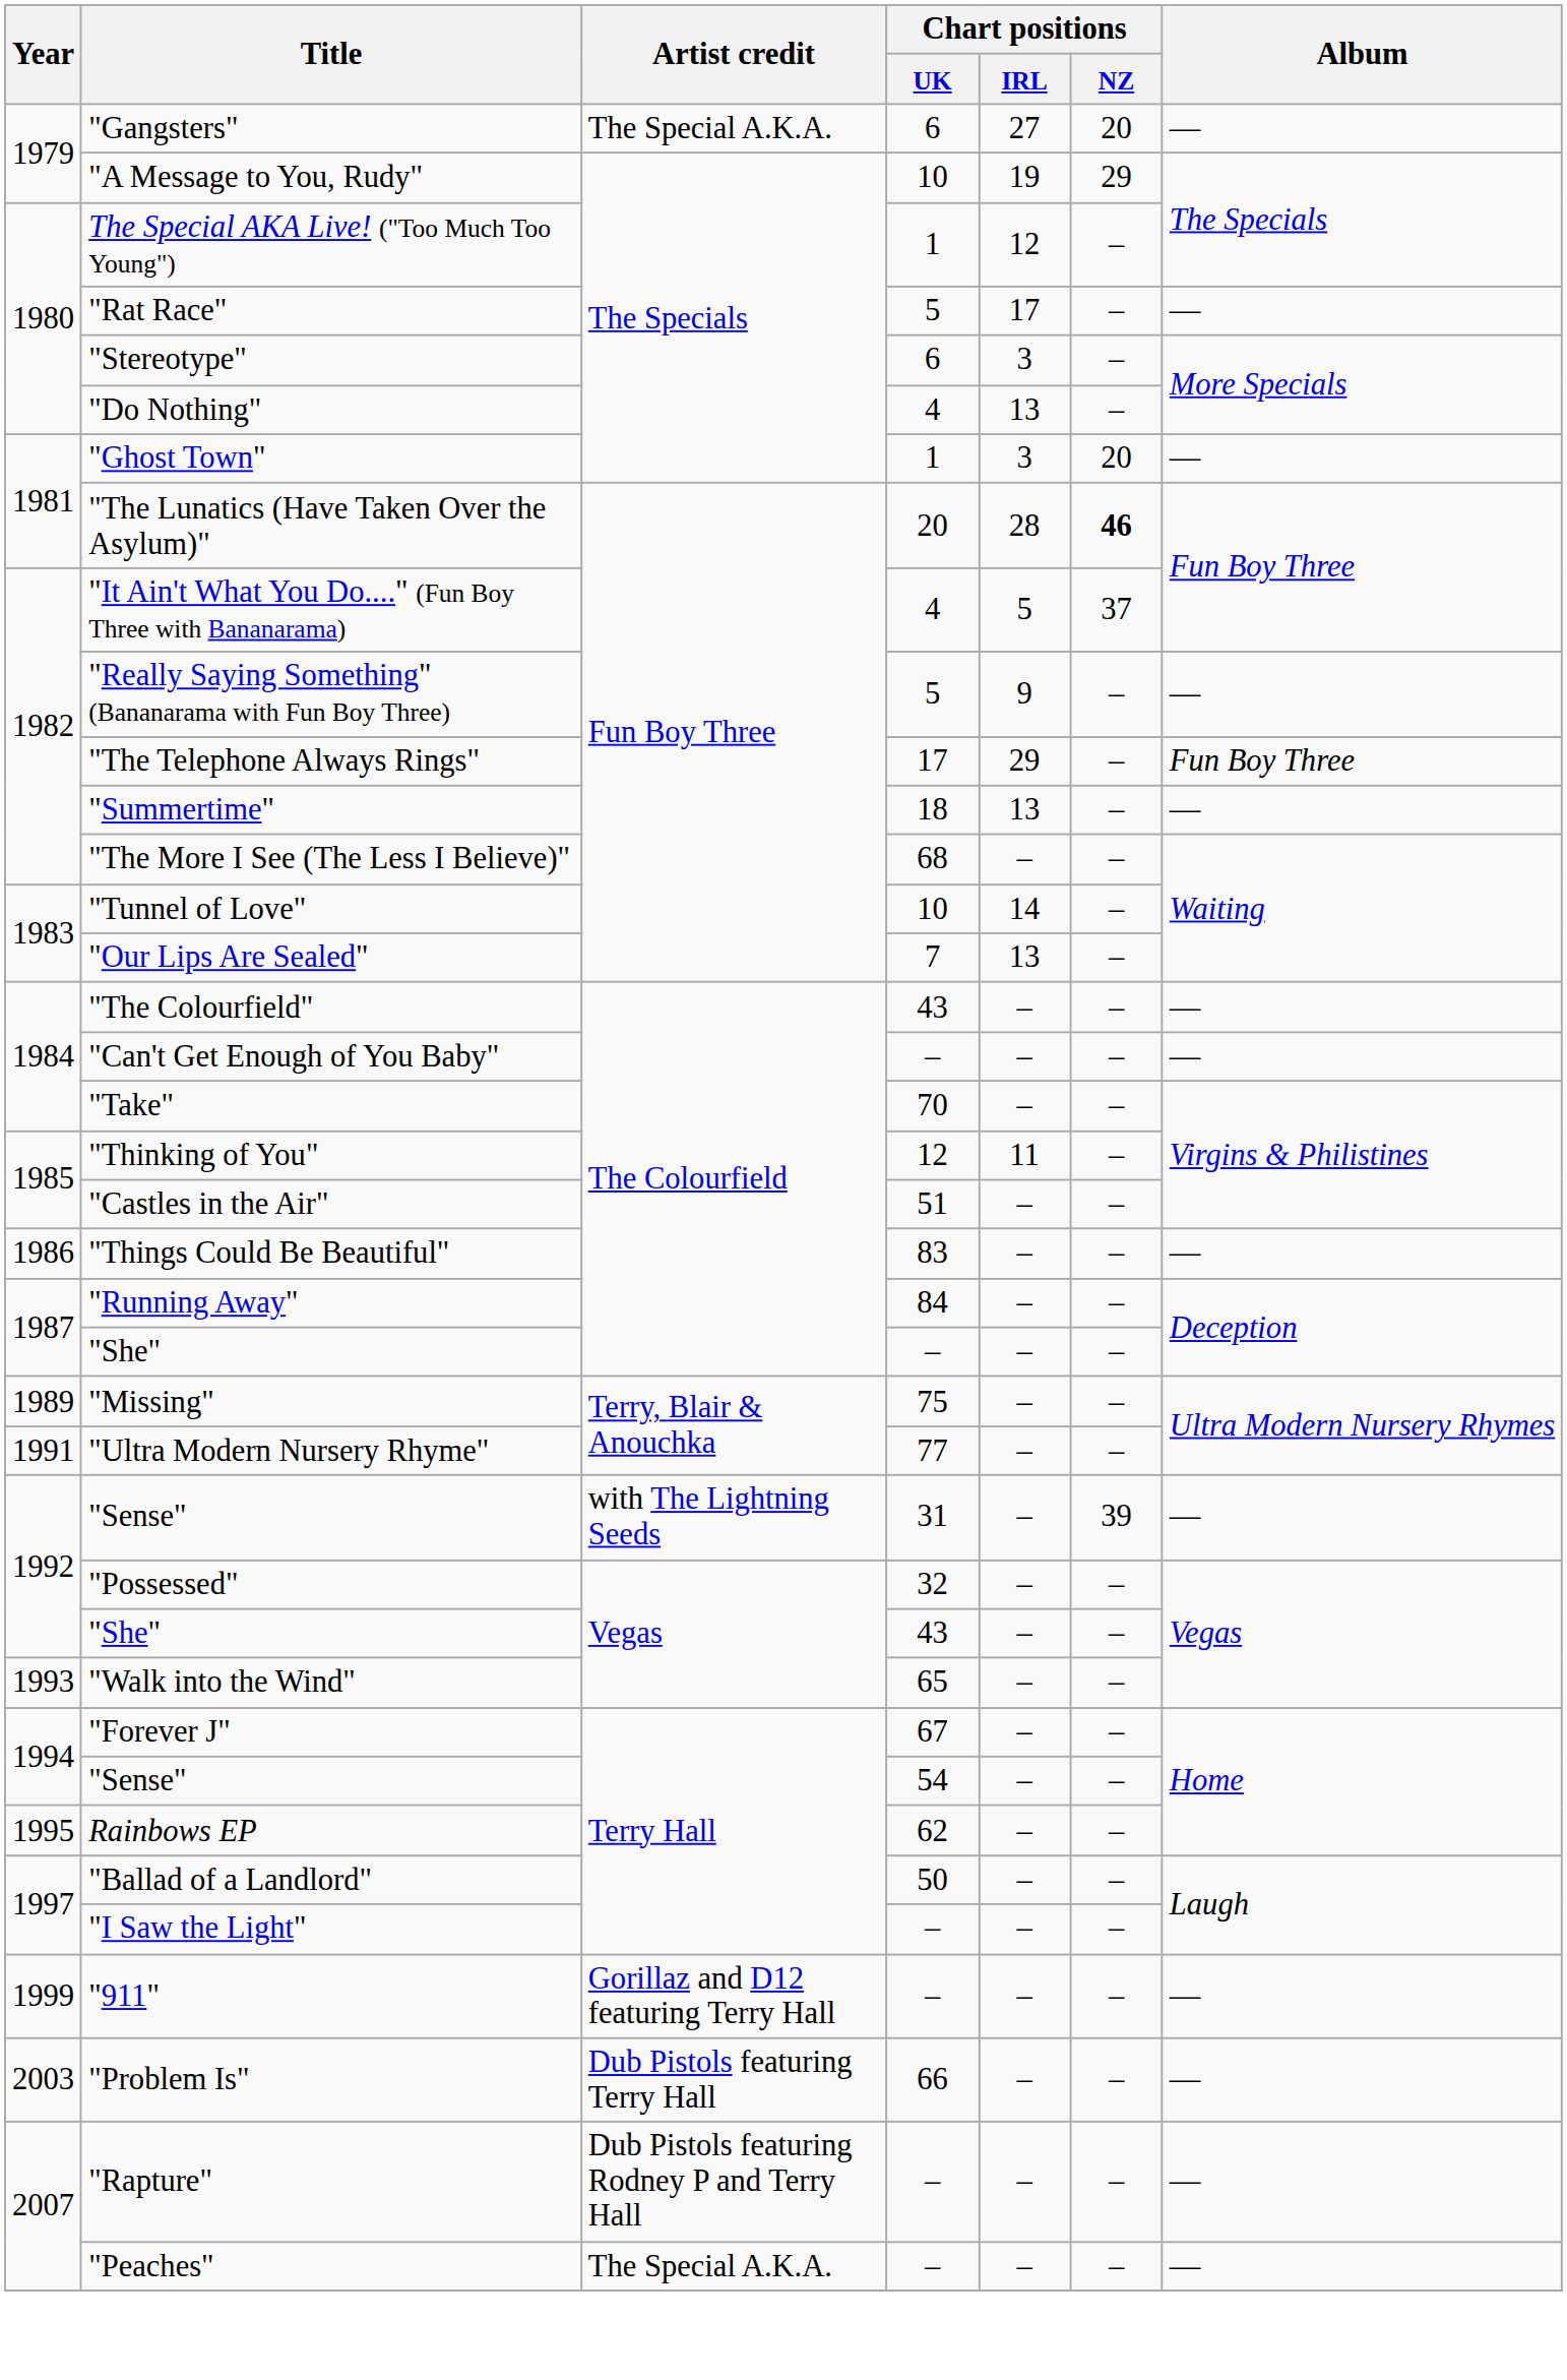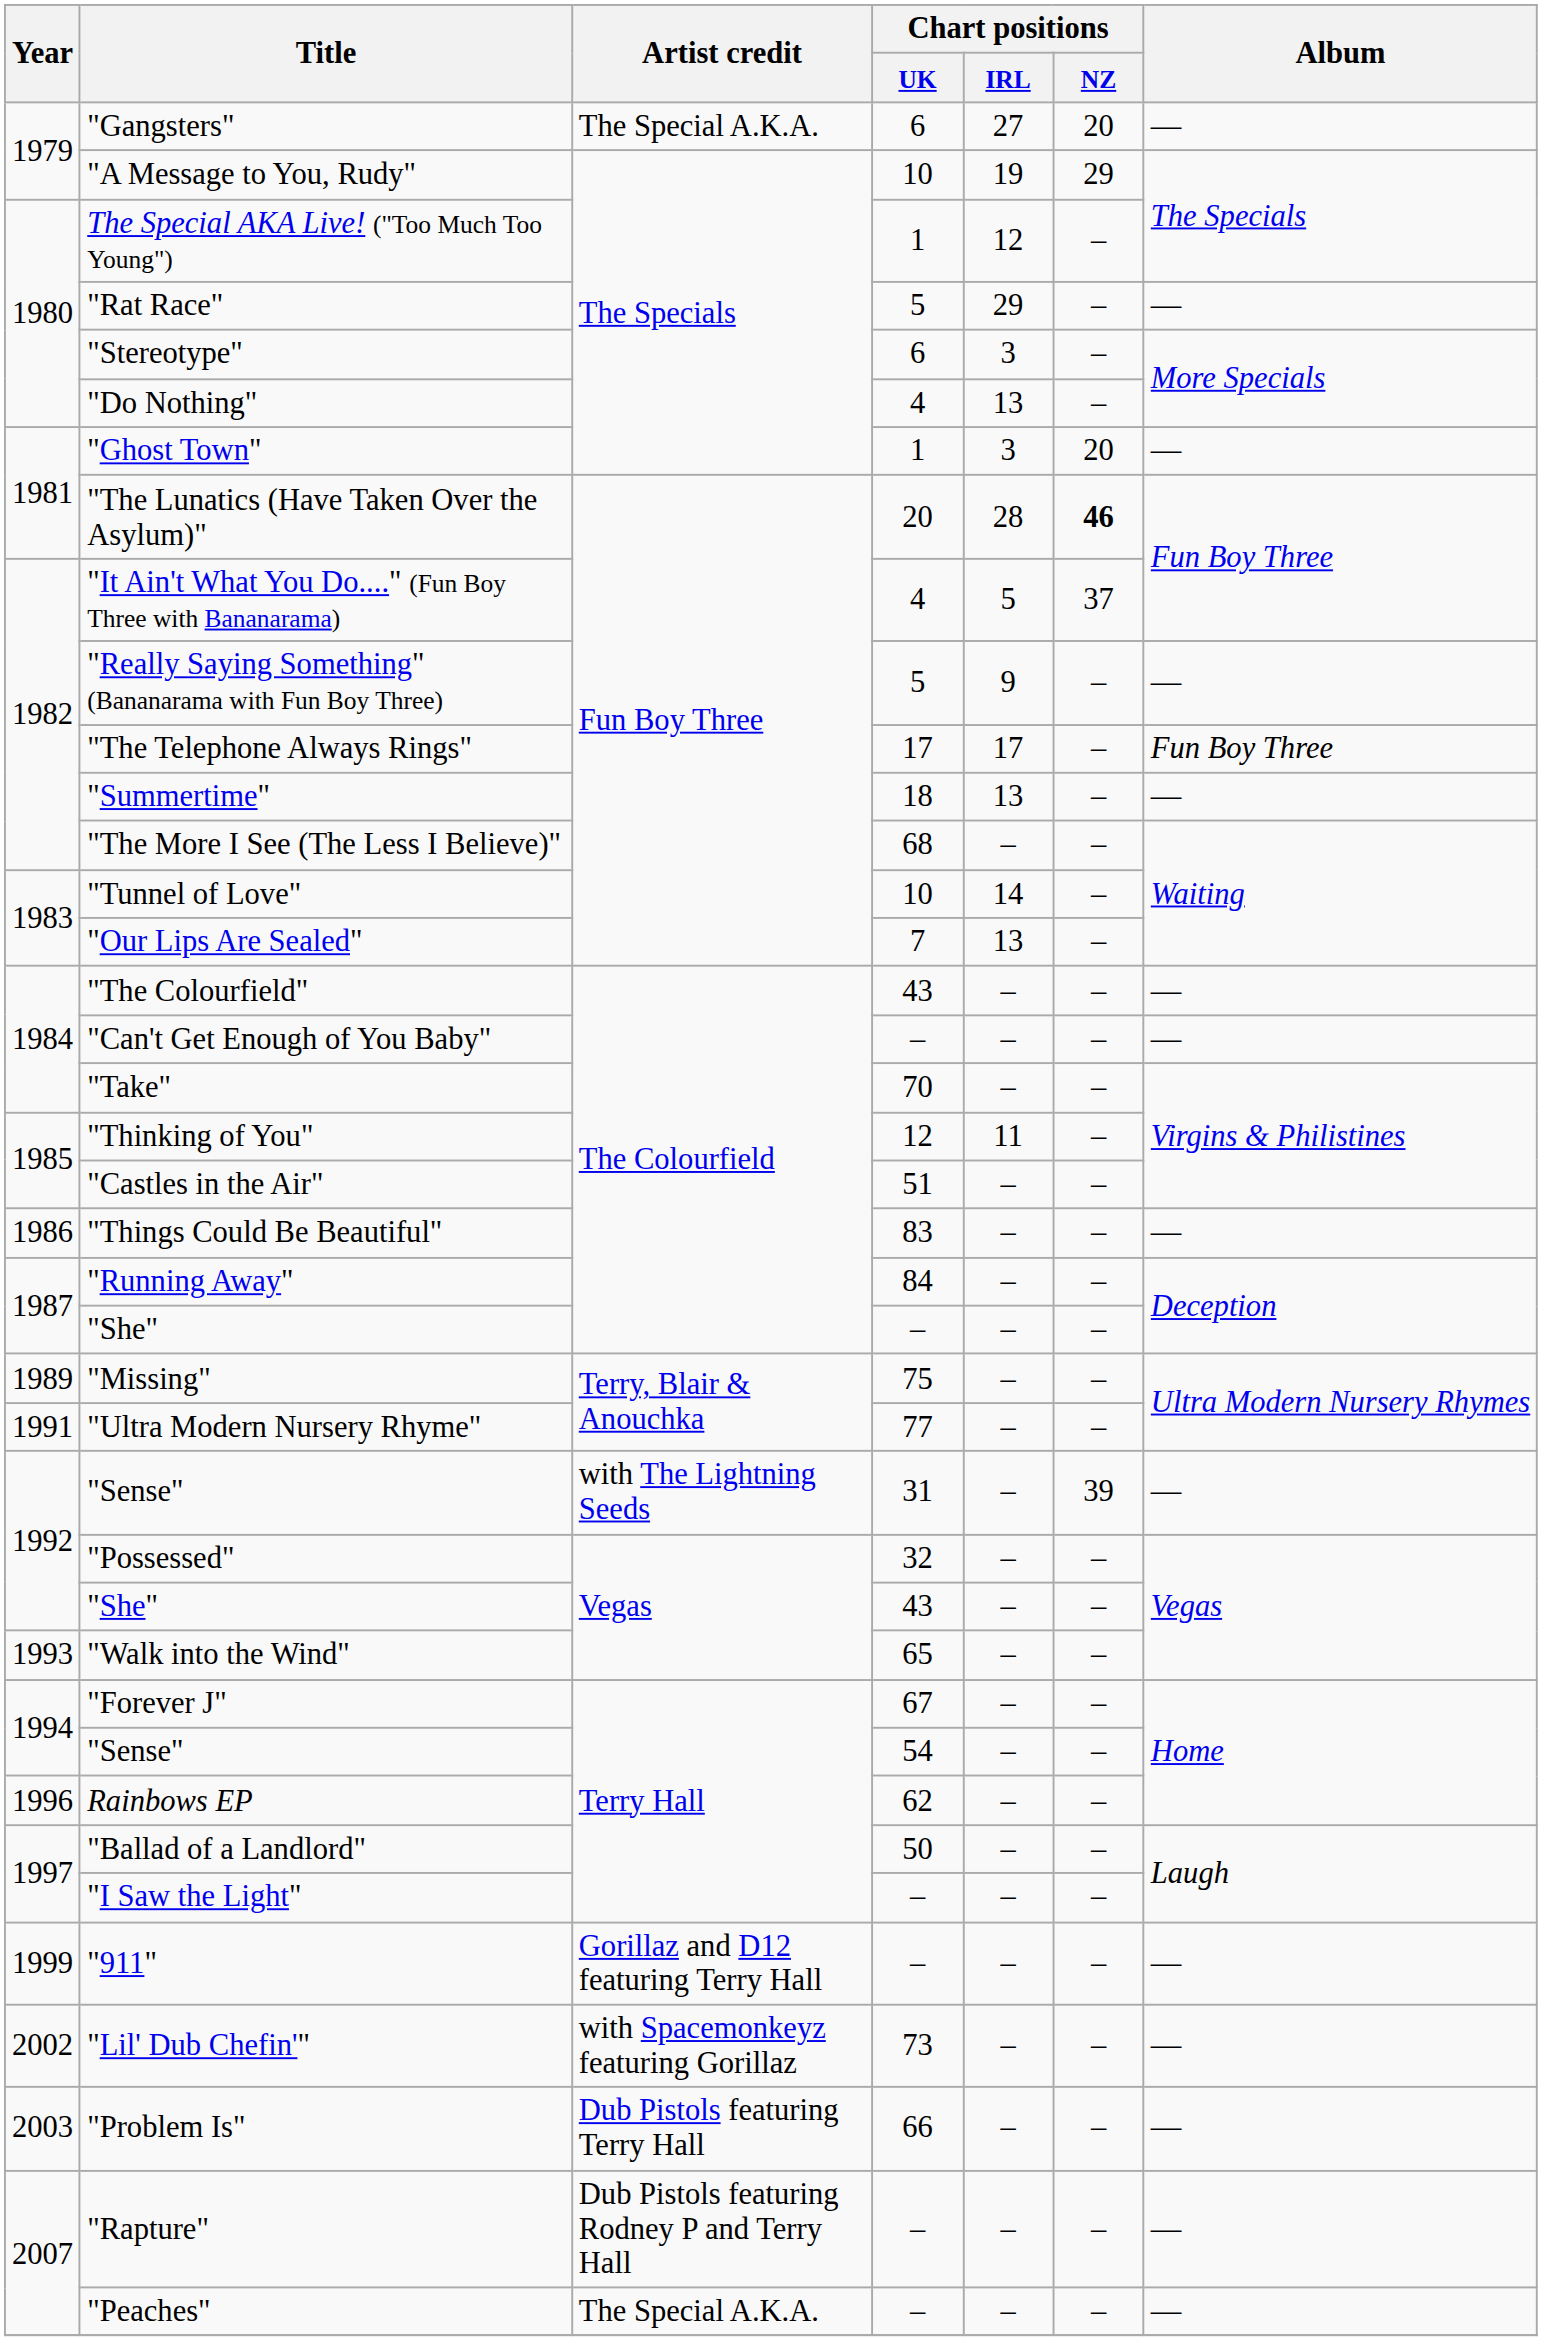 <table class="wikitable">
 <tr>
 <th rowspan="2">Year</th>
 <th rowspan="2" width="250">Title</th>
 <th rowspan="2" width="150">Artist credit</th>
 <th colspan="3">Chart positions<br></th>
 <th rowspan="2">Album</th>
 </tr>
 <tr>
 <th width="40"><small><a href='#'>UK</a></small></th>
 <th width="40"><small><a href='#'>IRL</a></small><br></th>
 <th width="40"><small><a href='#'>NZ</a></small><br></th>
 </tr>
 <tr>
 <td rowspan="2">1979</td>
 <td>"Gangsters"</td>
 <td>The Special A.K.A.</td>
 <td align=center>6</td>
 <td align=center>27</td>
 <td align=center>20</td>
 <td>—</td>
 </tr>
 <tr>
 <td>"A Message to You, Rudy"</td>
 <td rowspan="6"><a href='#'>The Specials</a></td>
 <td align=center>10</td>
 <td align=center>19</td>
 <td align=center>29</td>
 <td rowspan="2"><em><a href='#'>The Specials</a></em></td>
 </tr>
 <tr>
 <td rowspan="4">1980</td>
 <td><em><a href='#'>The Special AKA Live!</a></em> <small>("Too Much Too Young")</small></td>
 <td align=center>1</td>
 <td align=center>12</td>
 <td align=center>–</td>
 </tr>
 <tr>
 <td>"Rat Race"</td>
 <td align=center>5</td>
-<td align=center>17</td>
+<td align=center>29</td>
 <td align=center>–</td>
 <td>—</td>
 </tr>
 <tr>
 <td>"Stereotype"</td>
 <td align=center>6</td>
 <td align=center>3</td>
 <td align=center>–</td>
 <td rowspan="2"><em><a href='#'>More Specials</a></em></td>
 </tr>
 <tr>
 <td>"Do Nothing"</td>
 <td align=center>4</td>
 <td align=center>13</td>
 <td align=center>–</td>
 </tr>
 <tr>
 <td rowspan="2">1981</td>
 <td>"<a href='#'>Ghost Town</a>"</td>
 <td align=center>1</td>
 <td align=center>3</td>
 <td align=center>20</td>
 <td>—</td>
 </tr>
 <tr>
 <td>"The Lunatics (Have Taken Over the Asylum)"</td>
 <td rowspan="8"><a href='#'>Fun Boy Three</a></td>
 <td align=center>20</td>
 <td align=center>28</td>
 <td align=center><strong>46</strong></td>
 <td rowspan="2"><em><a href='#'>Fun Boy Three</a></em></td>
 </tr>
 <tr>
 <td rowspan="5">1982</td>
 <td>"<a href='#'>It Ain't What You Do....</a>" <small>(Fun Boy Three with <a href='#'>Bananarama</a>)</small></td>
 <td align=center>4</td>
 <td align=center>5</td>
 <td align=center>37</td>
 </tr>
 <tr>
 <td>"<a href='#'>Really Saying Something</a>" <small>(Bananarama with Fun Boy Three)</small></td>
 <td align=center>5</td>
 <td align=center>9</td>
 <td align=center>–</td>
 <td>—</td>
 </tr>
 <tr>
 <td>"The Telephone Always Rings"</td>
 <td align=center>17</td>
-<td align=center>29</td>
+<td align=center>17</td>
 <td align=center>–</td>
 <td><em>Fun Boy Three</em></td>
 </tr>
 <tr>
 <td>"<a href='#'>Summertime</a>"</td>
 <td align=center>18</td>
 <td align=center>13</td>
 <td align=center>–</td>
 <td>—</td>
 </tr>
 <tr>
 <td>"The More I See (The Less I Believe)"</td>
 <td align=center>68</td>
 <td align=center>–</td>
 <td align=center>–</td>
 <td rowspan="3"><em><a href='#'>Waiting</a></em></td>
 </tr>
 <tr>
 <td rowspan="2">1983</td>
 <td>"Tunnel of Love"</td>
 <td align=center>10</td>
 <td align=center>14</td>
 <td align=center>–</td>
 </tr>
 <tr>
 <td>"<a href='#'>Our Lips Are Sealed</a>"</td>
 <td align=center>7</td>
 <td align=center>13</td>
 <td align=center>–</td>
 </tr>
 <tr>
 <td rowspan="3">1984</td>
 <td>"The Colourfield"</td>
 <td rowspan="8"><a href='#'>The Colourfield</a></td>
 <td align=center>43</td>
 <td align=center>–</td>
 <td align=center>–</td>
 <td>—</td>
 </tr>
 <tr>
 <td>"Can't Get Enough of You Baby"</td>
 <td align=center>–</td>
 <td align=center>–</td>
 <td align=center>–</td>
 <td>—</td>
 </tr>
 <tr>
 <td>"Take"</td>
 <td align=center>70</td>
 <td align=center>–</td>
 <td align=center>–</td>
 <td rowspan="3"><em><a href='#'>Virgins & Philistines</a></em></td>
 </tr>
 <tr>
 <td rowspan="2">1985</td>
 <td>"Thinking of You"</td>
 <td align=center>12</td>
 <td align=center>11</td>
 <td align=center>–</td>
 </tr>
 <tr>
 <td>"Castles in the Air"</td>
 <td align=center>51</td>
 <td align=center>–</td>
 <td align=center>–</td>
 </tr>
 <tr>
 <td>1986</td>
 <td>"Things Could Be Beautiful"</td>
 <td align=center>83</td>
 <td align=center>–</td>
 <td align=center>–</td>
 <td>—</td>
 </tr>
 <tr>
 <td rowspan="2">1987</td>
 <td>"<a href='#'>Running Away</a>"</td>
 <td align=center>84</td>
 <td align=center>–</td>
 <td align=center>–</td>
 <td rowspan="2"><em><a href='#'>Deception</a></em></td>
 </tr>
 <tr>
 <td>"She"</td>
 <td align=center>–</td>
 <td align=center>–</td>
 <td align=center>–</td>
 </tr>
 <tr>
 <td>1989</td>
 <td>"Missing"</td>
 <td rowspan="2"><a href='#'>Terry, Blair & Anouchka</a></td>
 <td align=center>75</td>
 <td align=center>–</td>
 <td align=center>–</td>
 <td rowspan="2"><em><a href='#'>Ultra Modern Nursery Rhymes</a></em></td>
 </tr>
 <tr>
 <td>1991</td>
 <td>"Ultra Modern Nursery Rhyme"</td>
 <td align=center>77</td>
 <td align=center>–</td>
 <td align=center>–</td>
 </tr>
 <tr>
 <td rowspan="3">1992</td>
 <td>"Sense"</td>
 <td>with <a href='#'>The Lightning Seeds</a></td>
 <td align=center>31</td>
 <td align=center>–</td>
 <td align=center>39</td>
 <td>—</td>
 </tr>
 <tr>
 <td>"Possessed"</td>
 <td rowspan="3"><a href='#'>Vegas</a></td>
 <td align=center>32</td>
 <td align=center>–</td>
 <td align=center>–</td>
 <td rowspan="3"><em><a href='#'>Vegas</a></em></td>
 </tr>
 <tr>
 <td>"<a href='#'>She</a>"</td>
 <td align=center>43</td>
 <td align=center>–</td>
 <td align=center>–</td>
 </tr>
 <tr>
 <td>1993</td>
 <td>"Walk into the Wind"</td>
 <td align=center>65</td>
 <td align=center>–</td>
 <td align=center>–</td>
 </tr>
 <tr>
 <td rowspan="2">1994</td>
 <td>"Forever J"</td>
 <td rowspan="5"><a href='#'>Terry Hall</a></td>
 <td align=center>67</td>
 <td align=center>–</td>
 <td align=center>–</td>
 <td rowspan="3"><em><a href='#'>Home</a></em></td>
 </tr>
 <tr>
 <td>"Sense"</td>
 <td align=center>54</td>
 <td align=center>–</td>
 <td align=center>–</td>
 </tr>
 <tr>
-<td>1995</td>
+<td>1996</td>
 <td><em>Rainbows EP</em></td>
 <td align=center>62</td>
 <td align=center>–</td>
 <td align=center>–</td>
 </tr>
 <tr>
 <td rowspan="2">1997</td>
 <td>"Ballad of a Landlord"</td>
 <td align=center>50</td>
 <td align=center>–</td>
 <td align=center>–</td>
 <td rowspan="2"><em>Laugh</em></td>
 </tr>
 <tr>
 <td>"<a href='#'>I Saw the Light</a>"</td>
 <td align=center>–</td>
 <td align=center>–</td>
 <td align=center>–</td>
 </tr>
 <tr>
 <td>1999</td>
 <td>"<a href='#'>911</a>"</td>
 <td><a href='#'>Gorillaz</a> and <a href='#'>D12</a> featuring Terry Hall</td>
 <td align=center>–</td>
+<td align=center>–</td>
+<td align=center>–</td>
+<td>—</td>
+</tr>
+<tr>
+<td>2002</td>
+<td>"<a href='#'>Lil' Dub Chefin'</a>"</td>
+<td>with <a href='#'>Spacemonkeyz</a> featuring Gorillaz</td>
+<td align=center>73</td>
 <td align=center>–</td>
 <td align=center>–</td>
 <td>—</td>
 </tr>
 <tr>
 <td>2003</td>
 <td>"Problem Is"</td>
 <td><a href='#'>Dub Pistols</a> featuring Terry Hall</td>
 <td align=center>66</td>
 <td align=center>–</td>
 <td align=center>–</td>
 <td>—</td>
 </tr>
 <tr>
 <td rowspan="2">2007</td>
 <td>"Rapture"</td>
 <td>Dub Pistols featuring Rodney P and Terry Hall</td>
 <td align=center>–</td>
 <td align=center>–</td>
 <td align=center>–</td>
 <td>—</td>
 </tr>
 <tr>
 <td>"Peaches"</td>
 <td>The Special A.K.A.</td>
 <td align=center>–</td>
 <td align=center>–</td>
 <td align=center>–</td>
 <td>—</td>
 </tr>
 <tr>
 </tr>
 </table>
